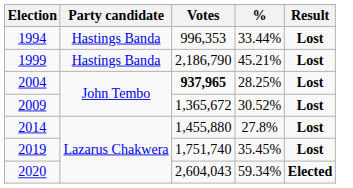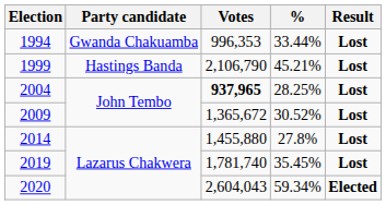 <table class=wikitable style=text-align:center>
 <tr>
 <th>Election</th>
 <th>Party candidate</th>
 <th>Votes</th>
 <th><strong>%</strong></th>
 <th>Result</th>
 </tr>
 <tr>
 <td><a href='#'>1994</a></td>
-<td><a href='#'>Hastings Banda</a></td>
+<td><a href='#'>Gwanda Chakuamba</a></td>
 <td>996,353</td>
 <td>33.44%</td>
 <td><strong>Lost</strong> </td>
 </tr>
 <tr>
 <td><a href='#'>1999</a></td>
 <td><a href='#'>Hastings Banda</a></td>
-<td>2,186,790</td>
+<td>2,106,790</td>
 <td>45.21%</td>
 <td><strong>Lost</strong> </td>
 </tr>
 <tr>
 <td><a href='#'>2004</a></td>
 <td rowspan="2"><a href='#'>John Tembo</a></td>
 <td><strong>937,965</strong></td>
 <td>28.25%</td>
 <td><strong>Lost</strong> </td>
 </tr>
 <tr>
 <td><a href='#'>2009</a></td>
 <td>1,365,672</td>
 <td>30.52%</td>
 <td><strong>Lost</strong> </td>
 </tr>
 <tr>
 <td><a href='#'>2014</a></td>
 <td rowspan="3"><a href='#'>Lazarus Chakwera</a></td>
 <td>1,455,880</td>
 <td>27.8%</td>
 <td><strong>Lost</strong> </td>
 </tr>
 <tr>
 <td><a href='#'>2019</a></td>
-<td>1,751,740</td>
+<td>1,781,740</td>
 <td>35.45%</td>
 <td><strong>Lost</strong> </td>
 </tr>
 <tr>
 <td><a href='#'>2020</a></td>
 <td>2,604,043</td>
 <td>59.34%</td>
 <td><strong>Elected</strong> </td>
 </tr>
 </table>
